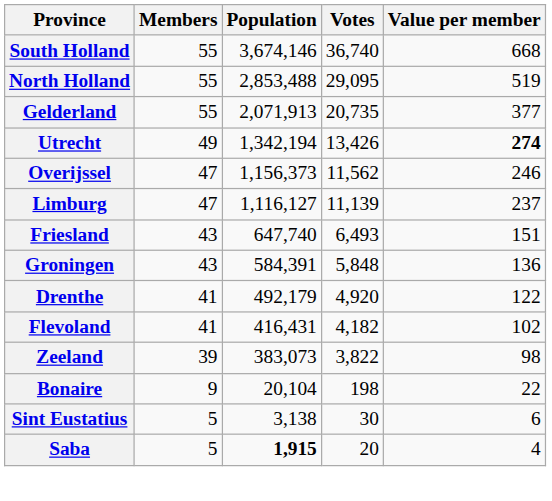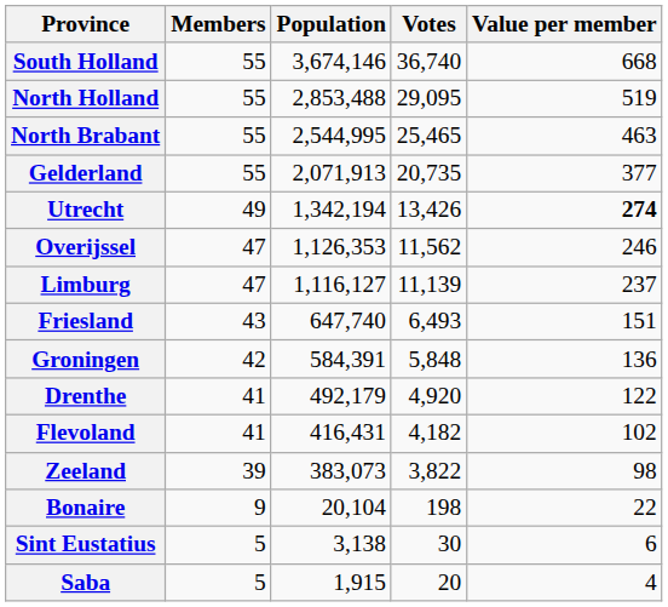 <table class="wikitable sortable" style="text-align:right;">
 <tr>
 <th rowspan="row">Province</th>
 <th rowspan="row">Members</th>
 <th rowspan="row">Population</th>
 <th rowspan="row">Votes</th>
 <th rowspan="row">Value per member</th>
 </tr>
 <tr>
 <th rowspan="row"><a href='#'>South Holland</a></th>
 <td>55</td>
 <td>3,674,146</td>
 <td>36,740</td>
 <td>668</td>
 </tr>
 <tr>
 <th rowspan="row"><a href='#'>North Holland</a></th>
 <td>55</td>
 <td>2,853,488</td>
 <td>29,095</td>
 <td>519</td>
 </tr>
 <tr>
+<th rowspan="row"><a href='#'>North Brabant</a></th>
+<td>55</td>
+<td>2,544,995</td>
+<td>25,465</td>
+<td>463</td>
+</tr>
+<tr>
 <th rowspan="row"><a href='#'>Gelderland</a></th>
 <td>55</td>
 <td>2,071,913</td>
 <td>20,735</td>
 <td>377</td>
 </tr>
 <tr>
 <th rowspan="row"><a href='#'>Utrecht</a></th>
 <td>49</td>
 <td>1,342,194</td>
 <td>13,426</td>
 <td><strong>274</strong></td>
 </tr>
 <tr>
 <th rowspan="row"><a href='#'>Overijssel</a></th>
 <td>47</td>
-<td>1,156,373</td>
+<td>1,126,353</td>
 <td>11,562</td>
 <td>246</td>
 </tr>
 <tr>
 <th rowspan="row"><a href='#'>Limburg</a></th>
 <td>47</td>
 <td>1,116,127</td>
 <td>11,139</td>
 <td>237</td>
 </tr>
 <tr>
 <th rowspan="row"><a href='#'>Friesland</a></th>
 <td>43</td>
 <td>647,740</td>
 <td>6,493</td>
 <td>151</td>
 </tr>
 <tr>
 <th rowspan="row"><a href='#'>Groningen</a></th>
-<td>43</td>
+<td>42</td>
 <td>584,391</td>
 <td>5,848</td>
 <td>136</td>
 </tr>
 <tr>
 <th rowspan="row"><a href='#'>Drenthe</a></th>
 <td>41</td>
 <td>492,179</td>
 <td>4,920</td>
 <td>122</td>
 </tr>
 <tr>
 <th rowspan="row"><a href='#'>Flevoland</a></th>
 <td>41</td>
 <td>416,431</td>
 <td>4,182</td>
 <td>102</td>
 </tr>
 <tr>
 <th rowspan="row"><a href='#'>Zeeland</a></th>
 <td>39</td>
 <td>383,073</td>
 <td>3,822</td>
 <td>98</td>
 </tr>
 <tr>
 <th rowspan="row"><a href='#'>Bonaire</a></th>
 <td>9</td>
 <td>20,104</td>
 <td>198</td>
 <td>22</td>
 </tr>
 <tr>
 <th rowspan="row"><a href='#'>Sint Eustatius</a></th>
 <td>5</td>
 <td>3,138</td>
 <td>30</td>
 <td>6</td>
 </tr>
 <tr>
 <th rowspan="row"><a href='#'>Saba</a></th>
 <td>5</td>
-<td><strong>1,915</strong></td>
+<td>1,915</td>
 <td>20</td>
 <td>4</td>
 </tr>
 </table>
